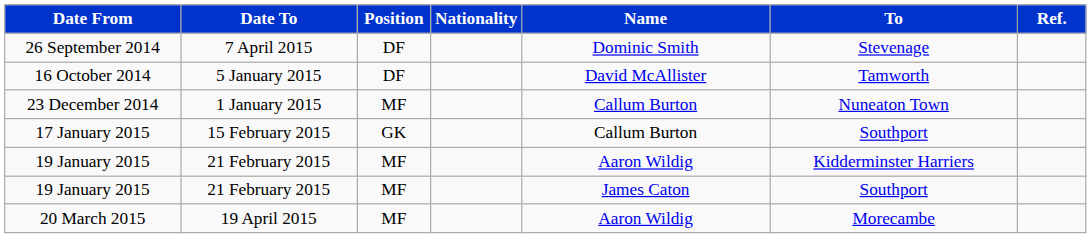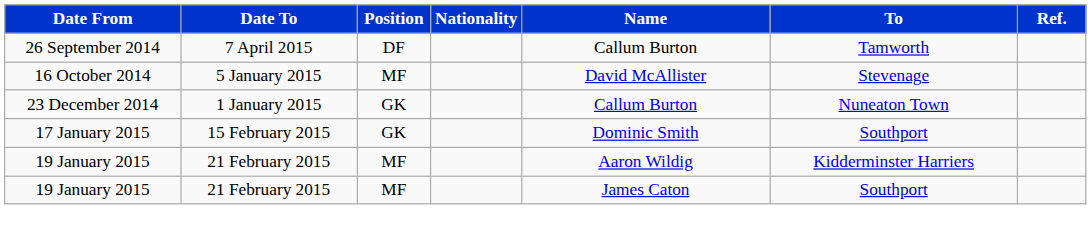 <table class="wikitable"  style="text-align:center; font-size:90%; ">
 <tr>
 <th style="background:#03c; color:white; width:140px;">Date From</th>
 <th style="background:#03c; color:white; width:140px;">Date To</th>
 <th style="background:#03c; color:white; width:55px;">Position</th>
 <th style="background:#03c; color:white; width:55px;">Nationality</th>
 <th style="background:#03c; color:white; width:200px;">Name</th>
 <th style="background:#03c; color:white; width:200px;">To</th>
 <th style="background:#03c; color:white; width:50px;">Ref.</th>
 </tr>
 <tr>
 <td>26 September 2014</td>
 <td>7 April 2015</td>
 <td>DF</td>
 <td></td>
-<td><a href='#'>Dominic Smith</a></td>
-<td><a href='#'>Stevenage</a></td>
+<td>Callum Burton</td>
+<td><a href='#'>Tamworth</a></td>
 <td></td>
 </tr>
 <tr>
 <td>16 October 2014</td>
 <td>5 January 2015</td>
-<td>DF</td>
+<td>MF</td>
 <td></td>
 <td><a href='#'>David McAllister</a></td>
-<td><a href='#'>Tamworth</a></td>
+<td><a href='#'>Stevenage</a></td>
 <td></td>
 </tr>
 <tr>
 <td>23 December 2014</td>
 <td>1 January 2015</td>
-<td>MF</td>
+<td>GK</td>
 <td></td>
 <td><a href='#'>Callum Burton</a></td>
 <td><a href='#'>Nuneaton Town</a></td>
 <td></td>
 </tr>
 <tr>
 <td>17 January 2015</td>
 <td>15 February 2015</td>
 <td>GK</td>
 <td></td>
-<td>Callum Burton</td>
+<td><a href='#'>Dominic Smith</a></td>
 <td><a href='#'>Southport</a></td>
 <td></td>
 </tr>
 <tr>
 <td>19 January 2015</td>
 <td>21 February 2015</td>
 <td>MF</td>
 <td></td>
 <td><a href='#'>Aaron Wildig</a></td>
 <td><a href='#'>Kidderminster Harriers</a></td>
 <td></td>
 </tr>
 <tr>
 <td>19 January 2015</td>
 <td>21 February 2015</td>
 <td>MF</td>
 <td></td>
 <td><a href='#'>James Caton</a></td>
 <td><a href='#'>Southport</a></td>
 <td></td>
 </tr>
-<tr>
-<td>20 March 2015</td>
-<td>19 April 2015</td>
-<td>MF</td>
-<td></td>
-<td><a href='#'>Aaron Wildig</a></td>
-<td><a href='#'>Morecambe</a></td>
-<td></td>
-</tr>
 </table>
